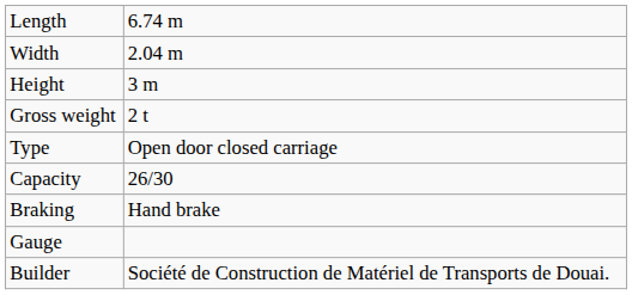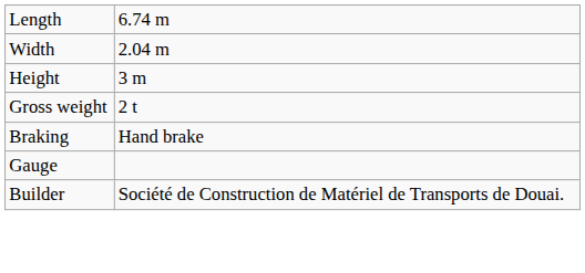 <table width="500" class="wikitable">
 <tr>
 <td>Length</td>
 <td>6.74 m</td>
 </tr>
 <tr>
 <td>Width</td>
 <td>2.04 m</td>
 </tr>
 <tr>
 <td>Height</td>
 <td>3 m</td>
 </tr>
 <tr>
 <td>Gross weight</td>
 <td>2 t</td>
 </tr>
 <tr>
-<td>Type</td>
-<td>Open door closed carriage</td>
-</tr>
-<tr>
-<td>Capacity</td>
-<td>26/30</td>
-</tr>
-<tr>
 <td>Braking</td>
 <td>Hand brake</td>
 </tr>
 <tr>
 <td>Gauge</td>
 <td></td>
 </tr>
 <tr>
 <td>Builder</td>
 <td>Société de Construction de Matériel de Transports de Douai.</td>
 </tr>
 </table>
